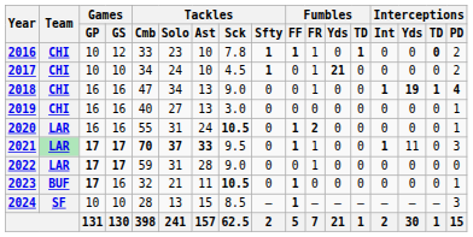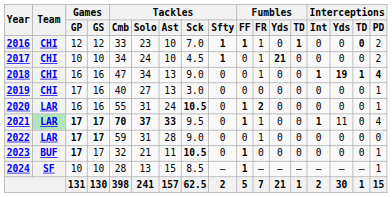 <table class= "wikitable" style="text-align:center;">
 <tr>
 <th rowspan="2">Year</th>
 <th rowspan="2">Team</th>
 <th colspan="2">Games</th>
 <th colspan="5">Tackles</th>
 <th colspan="4">Fumbles</th>
 <th colspan="4">Interceptions</th>
 </tr>
 <tr>
 <th>GP</th>
 <th>GS</th>
 <th>Cmb</th>
 <th>Solo</th>
 <th>Ast</th>
 <th>Sck</th>
 <th>Sfty</th>
 <th>FF</th>
 <th>FR</th>
 <th>Yds</th>
 <th>TD</th>
 <th>Int</th>
 <th>Yds</th>
 <th>TD</th>
 <th>PD</th>
 </tr>
 <tr>
 <th><a href='#'>2016</a></th>
 <th><a href='#'>CHI</a></th>
-<td>10</td>
+<td>12</td>
 <td>12</td>
 <td>33</td>
 <td>23</td>
 <td>10</td>
-<td>7.8</td>
+<td>7.0</td>
 <td><strong>1</strong></td>
 <td><strong>1</strong></td>
 <td>1</td>
 <td>0</td>
 <td><strong>1</strong></td>
 <td>0</td>
 <td>0</td>
 <td><strong>0</strong></td>
 <td>2</td>
 </tr>
 <tr>
 <th><a href='#'>2017</a></th>
 <th><a href='#'>CHI</a></th>
 <td>10</td>
 <td>10</td>
 <td>34</td>
 <td>24</td>
 <td>10</td>
 <td>4.5</td>
 <td><strong>1</strong></td>
 <td>0</td>
 <td>1</td>
 <td><strong>21</strong></td>
 <td>0</td>
 <td>0</td>
 <td>0</td>
 <td>0</td>
 <td>2</td>
 </tr>
 <tr>
 <th><a href='#'>2018</a></th>
 <th><a href='#'>CHI</a></th>
 <td>16</td>
 <td>16</td>
 <td>47</td>
 <td>34</td>
 <td>13</td>
 <td>9.0</td>
 <td>0</td>
 <td>0</td>
 <td>1</td>
 <td>0</td>
 <td>0</td>
 <td><strong>1</strong></td>
 <td><strong>19</strong></td>
 <td><strong>1</strong></td>
 <td><strong>4</strong></td>
 </tr>
 <tr>
 <th><a href='#'>2019</a></th>
 <th><a href='#'>CHI</a></th>
-<td>16</td>
+<td>17</td>
 <td>16</td>
 <td>40</td>
 <td>27</td>
 <td>13</td>
 <td>3.0</td>
 <td>0</td>
 <td>0</td>
 <td>0</td>
 <td>0</td>
 <td>0</td>
 <td>0</td>
 <td>0</td>
 <td>0</td>
 <td>1</td>
 </tr>
 <tr>
 <th><a href='#'>2020</a></th>
 <th><a href='#'>LAR</a></th>
 <td>16</td>
 <td>16</td>
 <td>55</td>
 <td>31</td>
 <td>24</td>
 <td><strong>10.5</strong></td>
 <td>0</td>
 <td><strong>1</strong></td>
 <td><strong>2</strong></td>
 <td>0</td>
 <td>0</td>
 <td>0</td>
 <td>0</td>
 <td>0</td>
 <td>1</td>
 </tr>
 <tr>
 <th><a href='#'>2021</a></th>
 <th style="background:#afe6ba; width:3em;"><a href='#'>LAR</a></th>
 <td><strong>17</strong></td>
 <td><strong>17</strong></td>
 <td><strong>70</strong></td>
 <td><strong>37</strong></td>
 <td><strong>33</strong></td>
 <td>9.5</td>
 <td>0</td>
 <td><strong>1</strong></td>
 <td>1</td>
 <td>0</td>
 <td>0</td>
 <td><strong>1</strong></td>
 <td>11</td>
 <td>0</td>
-<td>3</td>
+<td>4</td>
 </tr>
 <tr>
 <th><a href='#'>2022</a></th>
 <th><a href='#'>LAR</a></th>
 <td><strong>17</strong></td>
 <td><strong>17</strong></td>
 <td>59</td>
 <td>31</td>
 <td>28</td>
 <td>9.0</td>
 <td>0</td>
 <td>0</td>
 <td>1</td>
 <td>0</td>
 <td>0</td>
 <td>0</td>
 <td>0</td>
 <td>0</td>
 <td>0</td>
 </tr>
 <tr>
 <th><a href='#'>2023</a></th>
 <th><a href='#'>BUF</a></th>
 <td><strong>17</strong></td>
-<td>16</td>
+<td>17</td>
 <td>32</td>
 <td>21</td>
 <td>11</td>
 <td><strong>10.5</strong></td>
 <td>0</td>
 <td><strong>1</strong></td>
 <td>0</td>
 <td>0</td>
 <td>0</td>
 <td>0</td>
 <td>0</td>
 <td>0</td>
 <td>1</td>
 </tr>
 <tr>
 <th><a href='#'>2024</a></th>
 <th><a href='#'>SF</a></th>
 <td>10</td>
 <td>10</td>
 <td>28</td>
 <td>13</td>
 <td>15</td>
 <td>8.5</td>
 <td>—</td>
 <td><strong>1</strong></td>
 <td>—</td>
 <td>—</td>
 <td>—</td>
 <td>—</td>
 <td>—</td>
 <td>—</td>
-<td>3</td>
+<td>1</td>
 </tr>
 <tr>
 <th colspan="2"></th>
 <th>131</th>
 <th>130</th>
 <th>398</th>
 <th>241</th>
 <th>157</th>
 <th>62.5</th>
 <th>2</th>
 <th>5</th>
 <th>7</th>
 <th>21</th>
 <th>1</th>
 <th>2</th>
 <th>30</th>
 <th>1</th>
 <th>15</th>
 </tr>
 </table>
